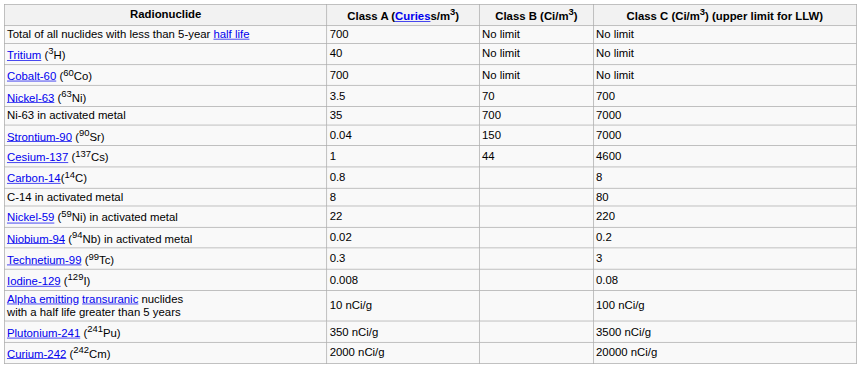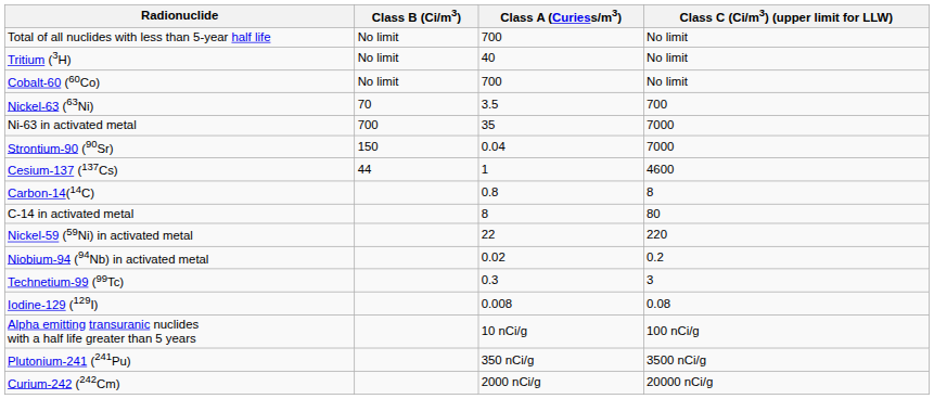 <table class="wikitable" width=95%>
 <tr>
 <th>Radionuclide</th>
+<th>Class B (Ci/m<sup>3</sup>)</th>
 <th>Class A (<a href='#'>Curies</a>s/m<sup>3</sup>)</th>
-<th>Class B (Ci/m<sup>3</sup>)</th>
 <th>Class C (Ci/m<sup>3</sup>) (upper limit for LLW)</th>
 </tr>
 <tr>
 <td>Total of all nuclides with less than 5-year <a href='#'>half life</a></td>
+<td>No limit</td>
 <td>700</td>
-<td>No limit</td>
 <td>No limit</td>
 </tr>
 <tr>
 <td><a href='#'>Tritium</a> (<sup>3</sup>H)</td>
+<td>No limit</td>
 <td>40</td>
-<td>No limit</td>
 <td>No limit</td>
 </tr>
 <tr>
 <td><a href='#'>Cobalt-60</a> (<sup>60</sup>Co)</td>
+<td>No limit</td>
 <td>700</td>
-<td>No limit</td>
 <td>No limit</td>
 </tr>
 <tr>
 <td><a href='#'>Nickel-63</a> (<sup>63</sup>Ni)</td>
+<td>70</td>
 <td>3.5</td>
-<td>70</td>
 <td>700</td>
 </tr>
 <tr>
 <td>Ni-63 in activated metal</td>
+<td>700</td>
 <td>35</td>
-<td>700</td>
 <td>7000</td>
 </tr>
 <tr>
 <td><a href='#'>Strontium-90</a> (<sup>90</sup>Sr)</td>
+<td>150</td>
 <td>0.04</td>
-<td>150</td>
 <td>7000</td>
 </tr>
 <tr>
 <td><a href='#'>Cesium-137</a> (<sup>137</sup>Cs)</td>
+<td>44</td>
 <td>1</td>
-<td>44</td>
 <td>4600</td>
 </tr>
 <tr>
 <td><a href='#'>Carbon-14</a>(<sup>14</sup>C)</td>
+<td></td>
 <td>0.8</td>
-<td></td>
 <td>8</td>
 </tr>
 <tr>
 <td>C-14 in activated metal</td>
+<td></td>
 <td>8</td>
-<td></td>
 <td>80</td>
 </tr>
 <tr>
 <td><a href='#'>Nickel-59</a> (<sup>59</sup>Ni) in activated metal</td>
+<td></td>
 <td>22</td>
-<td></td>
 <td>220</td>
 </tr>
 <tr>
 <td><a href='#'>Niobium-94</a> (<sup>94</sup>Nb) in activated metal</td>
+<td></td>
 <td>0.02</td>
-<td></td>
 <td>0.2</td>
 </tr>
 <tr>
 <td><a href='#'>Technetium-99</a> (<sup>99</sup>Tc)</td>
+<td></td>
 <td>0.3</td>
-<td></td>
 <td>3</td>
 </tr>
 <tr>
 <td><a href='#'>Iodine-129</a> (<sup>129</sup>I)</td>
+<td></td>
 <td>0.008</td>
-<td></td>
 <td>0.08</td>
 </tr>
 <tr>
 <td><a href='#'>Alpha emitting</a> <a href='#'>transuranic</a> nuclides<br>with a half life greater than 5 years</td>
+<td></td>
 <td>10 nCi/g</td>
-<td></td>
 <td>100 nCi/g</td>
 </tr>
 <tr>
 <td><a href='#'>Plutonium-241</a> (<sup>241</sup>Pu)</td>
+<td></td>
 <td>350 nCi/g</td>
-<td></td>
 <td>3500 nCi/g</td>
 </tr>
 <tr>
 <td><a href='#'>Curium-242</a> (<sup>242</sup>Cm)</td>
+<td></td>
 <td>2000 nCi/g</td>
-<td></td>
 <td>20000 nCi/g</td>
 </tr>
 </table>
